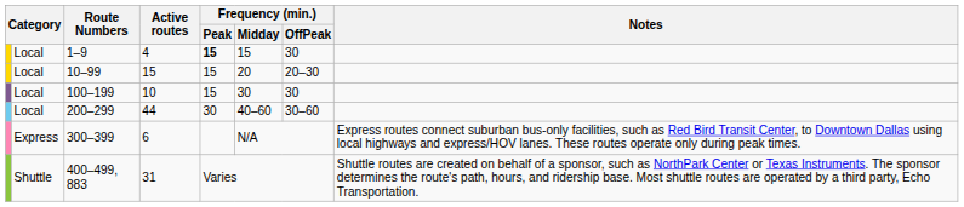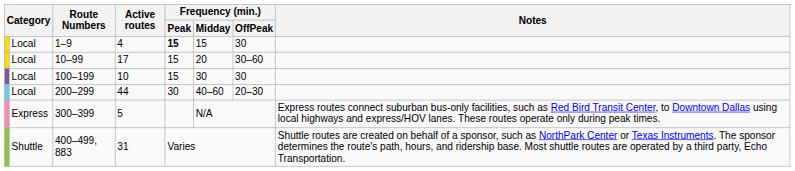 <table class="wikitable">
 <tr>
 <th colspan="2" rowspan="2">Category</th>
 <th rowspan="2">Route Numbers</th>
 <th rowspan="2">Active routes</th>
 <th colspan="3">Frequency (min.)</th>
 <th rowspan="2">Notes</th>
 </tr>
 <tr>
 <th>Peak</th>
 <th>Midday</th>
 <th>OffPeak</th>
 </tr>
 <tr>
 <td style="background:#ffd800;"></td>
 <td>Local</td>
 <td>1–9</td>
 <td>4</td>
 <td><strong>15</strong></td>
 <td>15</td>
 <td>30</td>
 <td></td>
 </tr>
 <tr>
 <td style="background:#ffd800;"></td>
 <td>Local</td>
 <td>10–99</td>
-<td>15</td>
+<td>17</td>
 <td>15</td>
 <td>20</td>
-<td>20–30</td>
+<td>30–60</td>
 <td></td>
 </tr>
 <tr>
 <td style="background:#7f5990;"></td>
 <td>Local</td>
 <td>100–199</td>
 <td>10</td>
 <td>15</td>
 <td>30</td>
 <td>30</td>
 <td></td>
 </tr>
 <tr>
 <td style="background:#6ecbef;"></td>
 <td>Local</td>
 <td>200–299</td>
 <td>44</td>
 <td>30</td>
 <td>40–60</td>
-<td>30–60</td>
+<td>20–30</td>
 <td></td>
 </tr>
 <tr>
 <td style="background:#ff86b4;"></td>
 <td>Express</td>
 <td>300–399</td>
-<td>6</td>
+<td>5</td>
 <td></td>
 <td colspan="2">N/A</td>
 <td>Express routes connect suburban bus-only facilities, such as <a href='#'>Red Bird Transit Center</a>, to <a href='#'>Downtown Dallas</a> using local highways and express/HOV lanes. These routes operate only during peak times.</td>
 </tr>
 <tr>
 <td style="background:#8bc63e;"></td>
 <td>Shuttle</td>
 <td>400–499, 883</td>
 <td>31</td>
 <td colspan="3">Varies</td>
 <td>Shuttle routes are created on behalf of a sponsor, such as <a href='#'>NorthPark Center</a> or <a href='#'>Texas Instruments</a>. The sponsor determines the route's path, hours, and ridership base. Most shuttle routes are operated by a third party, Echo Transportation.</td>
 </tr>
 </table>
